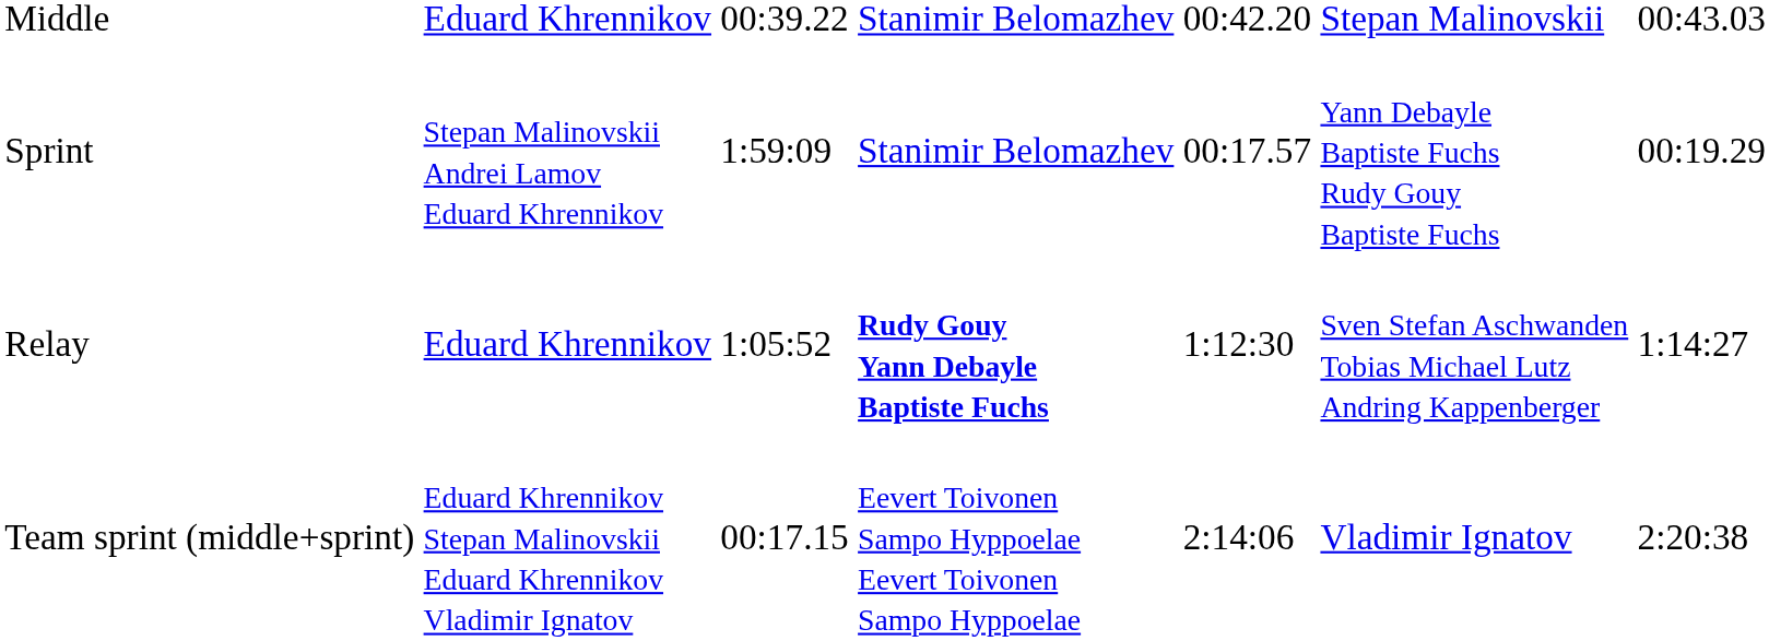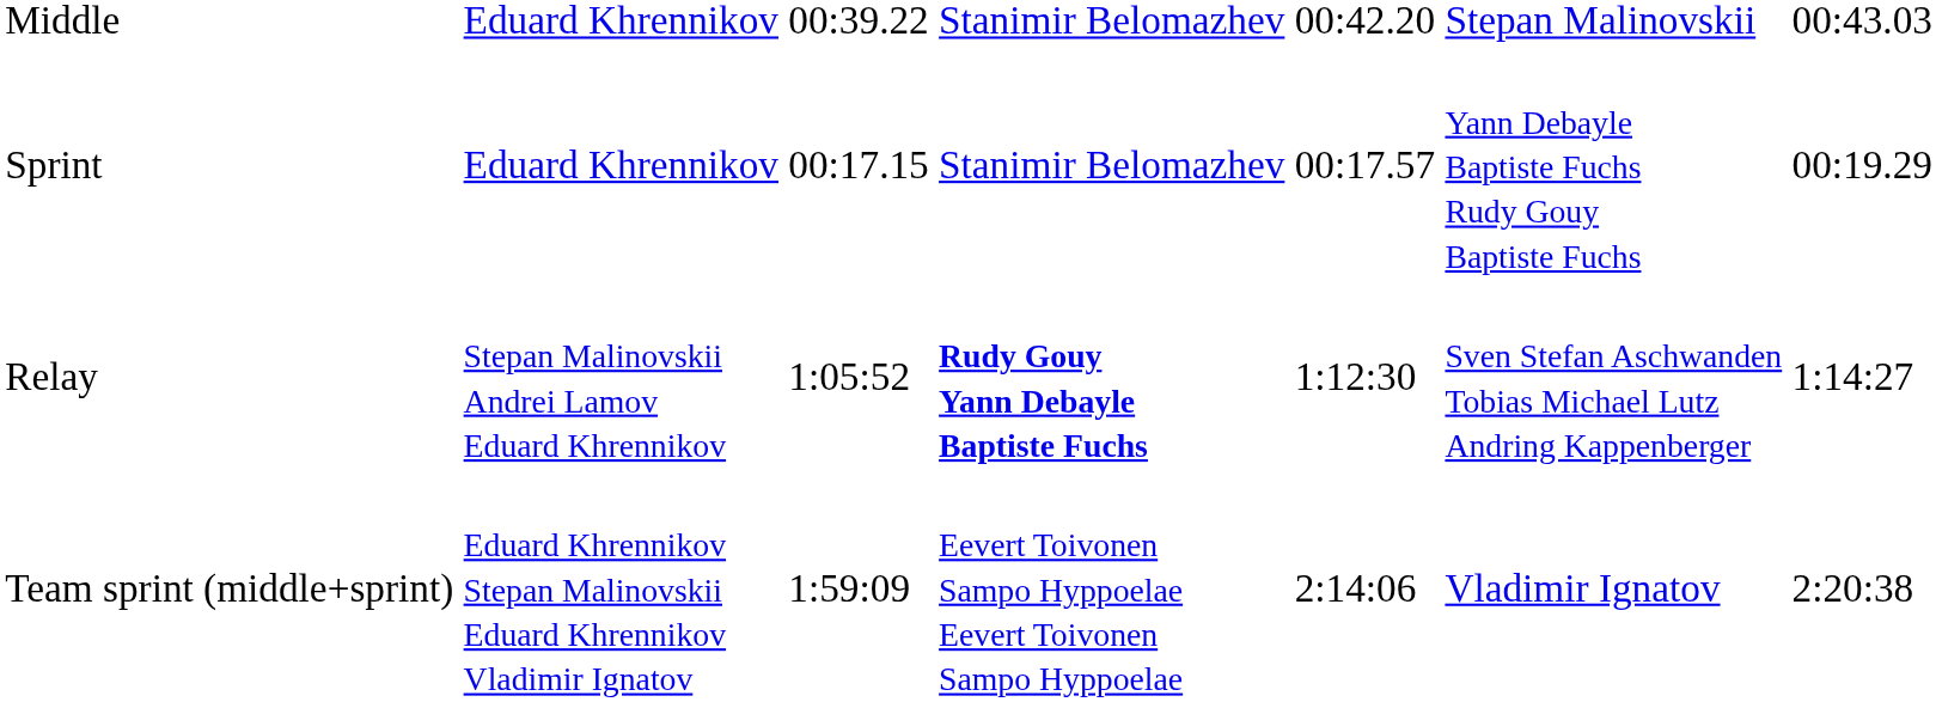 <table>
 <tr>
 <td>Middle</td>
 <td><a href='#'>Eduard Khrennikov</a><br></td>
 <td>00:39.22</td>
 <td><a href='#'>Stanimir Belomazhev</a><br></td>
 <td>00:42.20</td>
 <td><a href='#'>Stepan Malinovskii</a><br></td>
 <td>00:43.03</td>
 </tr>
 <tr>
 <td>Sprint</td>
-<td><br><small><a href='#'>Stepan Malinovskii</a><br><a href='#'>Andrei Lamov</a><br><a href='#'>Eduard Khrennikov</a></small></td>
-<td>1:59:09</td>
+<td><a href='#'>Eduard Khrennikov</a><br></td>
+<td>00:17.15</td>
 <td><a href='#'>Stanimir Belomazhev</a><br></td>
 <td>00:17.57</td>
 <td><br><small><a href='#'>Yann Debayle</a><br><a href='#'>Baptiste Fuchs</a><br><a href='#'>Rudy Gouy</a><br><a href='#'>Baptiste Fuchs</a></small></td>
 <td>00:19.29</td>
 </tr>
 <tr>
 <td>Relay</td>
-<td><a href='#'>Eduard Khrennikov</a><br></td>
+<td><br><small><a href='#'>Stepan Malinovskii</a><br><a href='#'>Andrei Lamov</a><br><a href='#'>Eduard Khrennikov</a></small></td>
 <td>1:05:52</td>
 <td><strong><br><small><a href='#'>Rudy Gouy</a><br><a href='#'>Yann Debayle</a><br><a href='#'>Baptiste Fuchs</a></small></strong></td>
 <td>1:12:30</td>
 <td><br><small><a href='#'>Sven Stefan Aschwanden</a><br><a href='#'>Tobias Michael Lutz</a><br><a href='#'>Andring Kappenberger</a></small></td>
 <td>1:14:27</td>
 </tr>
 <tr>
 <td>Team sprint (middle+sprint)</td>
 <td><br><small><a href='#'>Eduard Khrennikov</a><br><a href='#'>Stepan Malinovskii</a><br><a href='#'>Eduard Khrennikov</a><br><a href='#'>Vladimir Ignatov</a></small></td>
-<td>00:17.15</td>
+<td>1:59:09</td>
 <td><br><small><a href='#'>Eevert Toivonen</a><br><a href='#'>Sampo Hyppoelae</a><br><a href='#'>Eevert Toivonen</a><br><a href='#'>Sampo Hyppoelae</a></small></td>
 <td>2:14:06</td>
 <td><a href='#'>Vladimir Ignatov</a><br></td>
 <td>2:20:38</td>
 </tr>
 </table>
